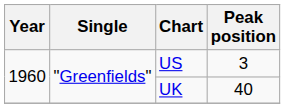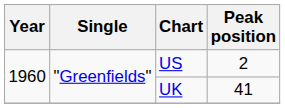 <table class="wikitable">
 <tr>
 <th>Year</th>
 <th>Single</th>
 <th>Chart</th>
 <th>Peak<br>position</th>
 </tr>
 <tr>
 <td rowspan="2">1960</td>
 <td rowspan="2">"<a href='#'>Greenfields</a>"</td>
 <td><a href='#'>US</a></td>
-<td align="center">3</td>
+<td align="center">2</td>
 </tr>
 <tr>
 <td><a href='#'>UK</a></td>
-<td align="center">40</td>
+<td align="center">41</td>
 </tr>
 <tr>
 </tr>
 </table>
